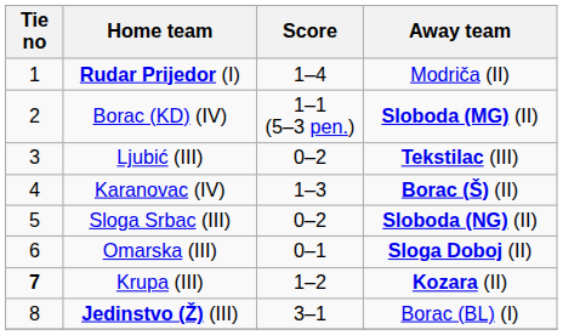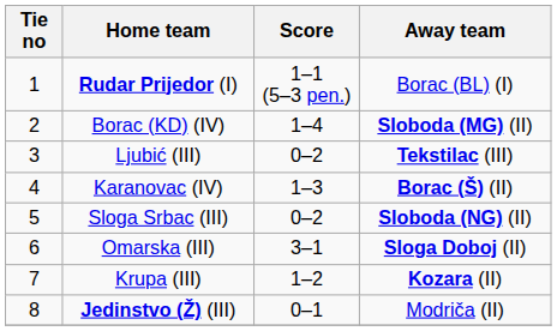 <table class="wikitable" style="text-align: center">
 <tr>
 <th width=40>Tie no</th>
 <th width=150>Home team</th>
 <th width=80>Score</th>
 <th width=150>Away team</th>
 </tr>
 <tr>
 <td>1</td>
 <td><strong><a href='#'>Rudar Prijedor</a></strong> (I)</td>
-<td>1–4</td>
-<td><a href='#'>Modriča</a> (II)</td>
+<td>1–1<br>(5–3 <a href='#'>pen.</a>)</td>
+<td><a href='#'>Borac (BL)</a> (I)</td>
 </tr>
 <tr>
 <td>2</td>
 <td><a href='#'>Borac (KD)</a> (IV)</td>
-<td>1–1<br>(5–3 <a href='#'>pen.</a>)</td>
+<td>1–4</td>
 <td><strong><a href='#'>Sloboda (MG)</a></strong> (II)</td>
 </tr>
 <tr>
 <td>3</td>
 <td><a href='#'>Ljubić</a> (III)</td>
 <td>0–2</td>
 <td><strong><a href='#'>Tekstilac</a></strong> (III)</td>
 </tr>
 <tr>
 <td>4</td>
 <td><a href='#'>Karanovac</a> (IV)</td>
 <td>1–3</td>
 <td><strong><a href='#'>Borac (Š)</a></strong> (II)</td>
 </tr>
 <tr>
 <td>5</td>
 <td><a href='#'>Sloga Srbac</a> (III)</td>
 <td>0–2</td>
 <td><strong><a href='#'>Sloboda (NG)</a></strong> (II)</td>
 </tr>
 <tr>
 <td>6</td>
 <td><a href='#'>Omarska</a> (III)</td>
-<td>0–1</td>
+<td>3–1</td>
 <td><strong><a href='#'>Sloga Doboj</a></strong> (II)</td>
 </tr>
 <tr>
-<td><strong>7</strong></td>
+<td>7</td>
 <td><a href='#'>Krupa</a> (III)</td>
 <td>1–2</td>
 <td><strong><a href='#'>Kozara</a></strong> (II)</td>
 </tr>
 <tr>
 <td>8</td>
 <td><strong><a href='#'>Jedinstvo (Ž)</a></strong> (III)</td>
-<td>3–1</td>
-<td><a href='#'>Borac (BL)</a> (I)</td>
+<td>0–1</td>
+<td><a href='#'>Modriča</a> (II)</td>
 </tr>
 <tr>
 </tr>
 </table>
